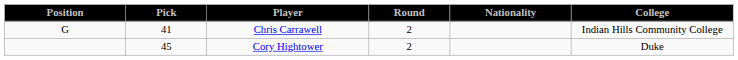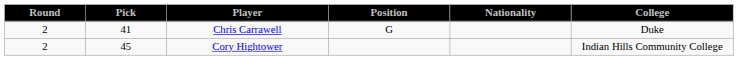 <table class="wikitable sortable sortable">
 <tr>
-<th style="background:#000000; color:#c0c0c0" width="15%">Position</th>
+<th style="background:#000000; color:#c0c0c0" width="10%">Round</th>
 <th style="background:#000000; color:#c0c0c0" width="10%">Pick</th>
 <th style="background:#000000; color:#c0c0c0" width="20%">Player</th>
-<th style="background:#000000; color:#c0c0c0" width="10%">Round</th>
+<th style="background:#000000; color:#c0c0c0" width="15%">Position</th>
 <th style="background:#000000; color:#c0c0c0" width="15%">Nationality</th>
 <th style="background:#000000; color:#c0c0c0" width="20%">College</th>
 </tr>
 <tr style="text-align: center">
-<td>G</td>
+<td>2</td>
 <td>41</td>
 <td><a href='#'>Chris Carrawell</a></td>
+<td>G</td>
+<td></td>
+<td>Duke</td>
+</tr>
+<tr style="text-align: center">
 <td>2</td>
+<td>45</td>
+<td><a href='#'>Cory Hightower</a></td>
+<td></td>
 <td></td>
 <td>Indian Hills Community College</td>
 </tr>
-<tr style="text-align: center">
-<td></td>
-<td>45</td>
-<td><a href='#'>Cory Hightower</a></td>
-<td>2</td>
-<td></td>
-<td>Duke</td>
-</tr>
 </table>
